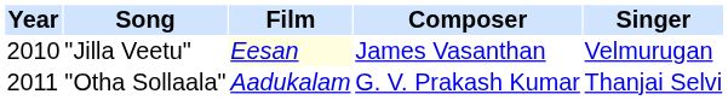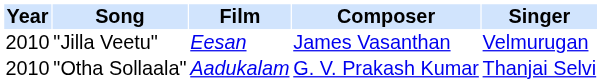 <table cellspacing="1" cellpadding="1" border="0">
 <tr bgcolor="#d1e4fd">
 <th>Year</th>
 <th>Song</th>
 <th>Film</th>
 <th>Composer</th>
 <th>Singer</th>
 </tr>
 <tr>
 <td>2010</td>
 <td>"Jilla Veetu"</td>
-<td style="background: lightyellow;"><em><a href='#'>Eesan</a></em></td>
+<td><em><a href='#'>Eesan</a></em></td>
 <td><a href='#'>James Vasanthan</a></td>
 <td><a href='#'>Velmurugan</a></td>
 </tr>
 <tr>
-<td>2011</td>
+<td>2010</td>
 <td>"Otha Sollaala"</td>
 <td><em><a href='#'>Aadukalam</a></em></td>
 <td><a href='#'>G. V. Prakash Kumar</a></td>
 <td><a href='#'>Thanjai Selvi</a></td>
 </tr>
 </table>
